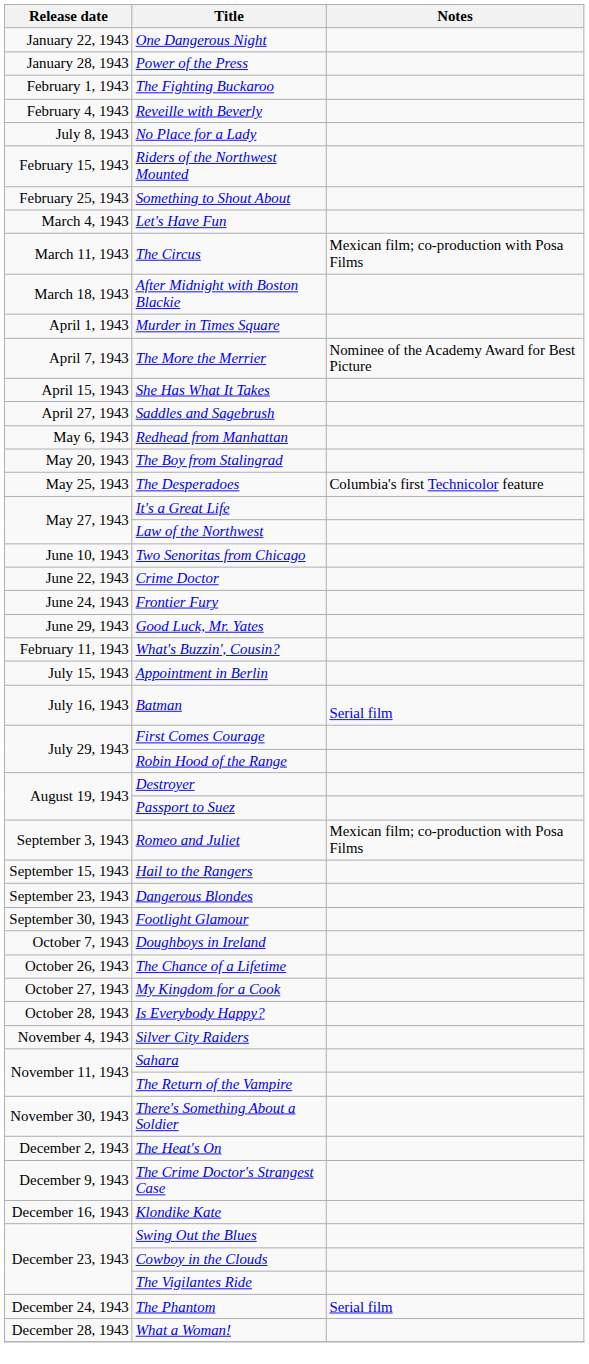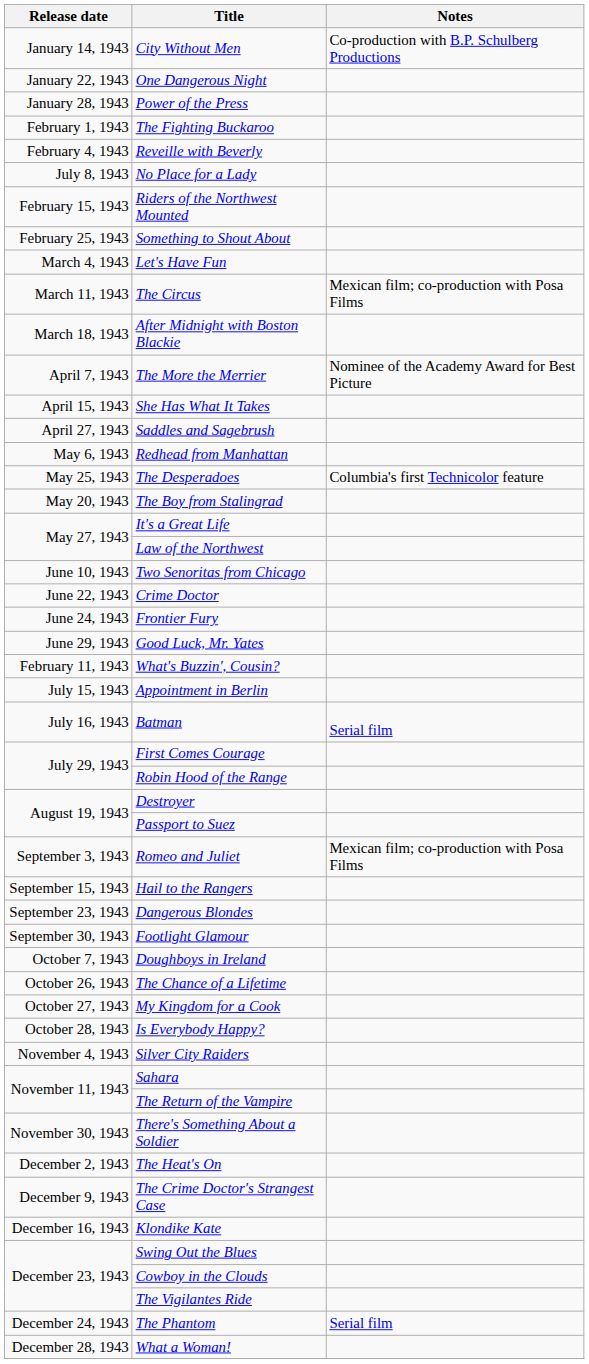 <table class="wikitable sortable" style="width:100%;">
 <tr>
 <th scope="col" style="width:130px;">Release date</th>
 <th>Title</th>
 <th>Notes</th>
+</tr>
+<tr>
+<td style="text-align:right;">January 14, 1943</td>
+<td><em><a href='#'>City Without Men</a></em></td>
+<td>Co-production with <a href='#'>B.P. Schulberg Productions</a></td>
 </tr>
 <tr>
 <td style="text-align:right;">January 22, 1943</td>
 <td><em><a href='#'>One Dangerous Night</a></em></td>
 <td></td>
 </tr>
 <tr>
 <td style="text-align:right;">January 28, 1943</td>
 <td><em><a href='#'>Power of the Press</a></em></td>
 <td></td>
 </tr>
 <tr>
 <td style="text-align:right;">February 1, 1943</td>
 <td><em><a href='#'>The Fighting Buckaroo</a></em></td>
 <td></td>
 </tr>
 <tr>
 <td style="text-align:right;">February 4, 1943</td>
 <td><em><a href='#'>Reveille with Beverly</a></em></td>
 <td></td>
 </tr>
 <tr>
 <td style="text-align:right;">July 8, 1943</td>
 <td><em><a href='#'>No Place for a Lady</a></em></td>
 <td></td>
 </tr>
 <tr>
 <td style="text-align:right;">February 15, 1943</td>
 <td><em><a href='#'>Riders of the Northwest Mounted</a></em></td>
 <td></td>
 </tr>
 <tr>
 <td style="text-align:right;">February 25, 1943</td>
 <td><em><a href='#'>Something to Shout About</a></em></td>
 <td></td>
 </tr>
 <tr>
 <td style="text-align:right;">March 4, 1943</td>
 <td><em><a href='#'>Let's Have Fun</a></em></td>
 <td></td>
 </tr>
 <tr>
 <td style="text-align:right;">March 11, 1943</td>
 <td><em><a href='#'>The Circus</a></em></td>
 <td>Mexican film; co-production with Posa Films</td>
 </tr>
 <tr>
 <td style="text-align:right;">March 18, 1943</td>
 <td><em><a href='#'>After Midnight with Boston Blackie</a></em></td>
 <td></td>
 </tr>
 <tr>
-<td style="text-align:right;">April 1, 1943</td>
-<td><em><a href='#'>Murder in Times Square</a></em></td>
-<td></td>
-</tr>
-<tr>
 <td style="text-align:right;">April 7, 1943</td>
 <td><em><a href='#'>The More the Merrier</a></em></td>
 <td>Nominee of the Academy Award for Best Picture</td>
 </tr>
 <tr>
 <td style="text-align:right;">April 15, 1943</td>
 <td><em><a href='#'>She Has What It Takes</a></em></td>
 <td></td>
 </tr>
 <tr>
 <td style="text-align:right;">April 27, 1943</td>
 <td><em><a href='#'>Saddles and Sagebrush</a></em></td>
 <td></td>
 </tr>
 <tr>
 <td style="text-align:right;">May 6, 1943</td>
 <td><em><a href='#'>Redhead from Manhattan</a></em></td>
 <td></td>
 </tr>
 <tr>
+<td style="text-align:right;">May 25, 1943</td>
+<td><em><a href='#'>The Desperadoes</a></em></td>
+<td>Columbia's first <a href='#'>Technicolor</a> feature</td>
+</tr>
+<tr>
 <td style="text-align:right;">May 20, 1943</td>
 <td><em><a href='#'>The Boy from Stalingrad</a></em></td>
 <td></td>
-</tr>
-<tr>
-<td style="text-align:right;">May 25, 1943</td>
-<td><em><a href='#'>The Desperadoes</a></em></td>
-<td>Columbia's first <a href='#'>Technicolor</a> feature</td>
 </tr>
 <tr>
 <td style="text-align:right;" rowspan="2">May 27, 1943</td>
 <td><em><a href='#'>It's a Great Life</a></em></td>
 <td></td>
 </tr>
 <tr>
 <td><em><a href='#'>Law of the Northwest</a></em></td>
 <td></td>
 </tr>
 <tr>
 <td style="text-align:right;">June 10, 1943</td>
 <td><em><a href='#'>Two Senoritas from Chicago</a></em></td>
 <td></td>
 </tr>
 <tr>
 <td style="text-align:right;">June 22, 1943</td>
 <td><em><a href='#'>Crime Doctor</a></em></td>
 <td></td>
 </tr>
 <tr>
 <td style="text-align:right;">June 24, 1943</td>
 <td><em><a href='#'>Frontier Fury</a></em></td>
 <td></td>
 </tr>
 <tr>
 <td style="text-align:right;">June 29, 1943</td>
 <td><em><a href='#'>Good Luck, Mr. Yates</a></em></td>
 <td></td>
 </tr>
 <tr>
 <td style="text-align:right;">February 11, 1943</td>
 <td><em><a href='#'>What's Buzzin', Cousin?</a></em></td>
 <td></td>
 </tr>
 <tr>
 <td style="text-align:right;">July 15, 1943</td>
 <td><em><a href='#'>Appointment in Berlin</a></em></td>
 <td></td>
 </tr>
 <tr>
 <td style="text-align:right;">July 16, 1943</td>
 <td><em><a href='#'>Batman</a></em></td>
 <td><br><a href='#'>Serial film</a></td>
 </tr>
 <tr>
 <td style="text-align:right;" rowspan="2">July 29, 1943</td>
 <td><em><a href='#'>First Comes Courage</a></em></td>
 <td></td>
 </tr>
 <tr>
 <td><em><a href='#'>Robin Hood of the Range</a></em></td>
 <td></td>
 </tr>
 <tr>
 <td style="text-align:right;" rowspan="2">August 19, 1943</td>
 <td><em><a href='#'>Destroyer</a></em></td>
 <td></td>
 </tr>
 <tr>
 <td><em><a href='#'>Passport to Suez</a></em></td>
 <td></td>
 </tr>
 <tr>
 <td style="text-align:right;">September 3, 1943</td>
 <td><em><a href='#'>Romeo and Juliet</a></em></td>
 <td>Mexican film; co-production with Posa Films</td>
 </tr>
 <tr>
 <td style="text-align:right;">September 15, 1943</td>
 <td><em><a href='#'>Hail to the Rangers</a></em></td>
 <td></td>
 </tr>
 <tr>
 <td style="text-align:right;">September 23, 1943</td>
 <td><em><a href='#'>Dangerous Blondes</a></em></td>
 <td></td>
 </tr>
 <tr>
 <td style="text-align:right;">September 30, 1943</td>
 <td><em><a href='#'>Footlight Glamour</a></em></td>
 <td></td>
 </tr>
 <tr>
 <td style="text-align:right;">October 7, 1943</td>
 <td><em><a href='#'>Doughboys in Ireland</a></em></td>
 <td></td>
 </tr>
 <tr>
 <td style="text-align:right;">October 26, 1943</td>
 <td><em><a href='#'>The Chance of a Lifetime</a></em></td>
 <td></td>
 </tr>
 <tr>
 <td style="text-align:right;">October 27, 1943</td>
 <td><em><a href='#'>My Kingdom for a Cook</a></em></td>
 <td></td>
 </tr>
 <tr>
 <td style="text-align:right;">October 28, 1943</td>
 <td><em><a href='#'>Is Everybody Happy?</a></em></td>
 <td></td>
 </tr>
 <tr>
 <td style="text-align:right;">November 4, 1943</td>
 <td><em><a href='#'>Silver City Raiders</a></em></td>
 <td></td>
 </tr>
 <tr>
 <td style="text-align:right;" rowspan="2">November 11, 1943</td>
 <td><em><a href='#'>Sahara</a></em></td>
 <td></td>
 </tr>
 <tr>
 <td><em><a href='#'>The Return of the Vampire</a></em></td>
 <td></td>
 </tr>
 <tr>
 <td style="text-align:right;">November 30, 1943</td>
 <td><em><a href='#'>There's Something About a Soldier</a></em></td>
 <td></td>
 </tr>
 <tr>
 <td style="text-align:right;">December 2, 1943</td>
 <td><em><a href='#'>The Heat's On</a></em></td>
 <td></td>
 </tr>
 <tr>
 <td style="text-align:right;">December 9, 1943</td>
 <td><em><a href='#'>The Crime Doctor's Strangest Case</a></em></td>
 <td></td>
 </tr>
 <tr>
 <td style="text-align:right;">December 16, 1943</td>
 <td><em><a href='#'>Klondike Kate</a></em></td>
 <td></td>
 </tr>
 <tr>
 <td style="text-align:right;" rowspan="3">December 23, 1943</td>
 <td><em><a href='#'>Swing Out the Blues</a></em></td>
 <td></td>
 </tr>
 <tr>
 <td><em><a href='#'>Cowboy in the Clouds</a></em></td>
 <td></td>
 </tr>
 <tr>
 <td><em><a href='#'>The Vigilantes Ride</a></em></td>
 <td></td>
 </tr>
 <tr>
 <td style="text-align:right;">December 24, 1943</td>
 <td><em><a href='#'>The Phantom</a></em></td>
 <td><a href='#'>Serial film</a></td>
 </tr>
 <tr>
 <td style="text-align:right;">December 28, 1943</td>
 <td><em><a href='#'>What a Woman!</a></em></td>
 <td></td>
 </tr>
 <tr>
 </tr>
 </table>
